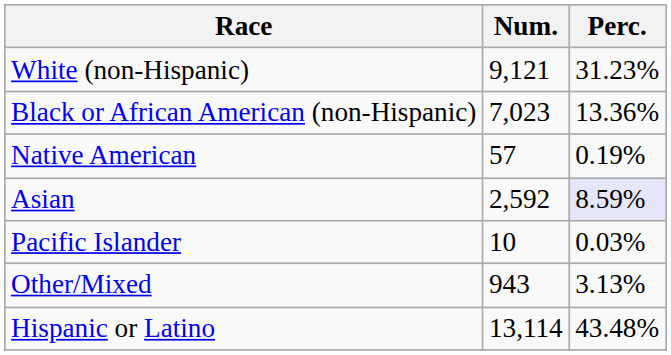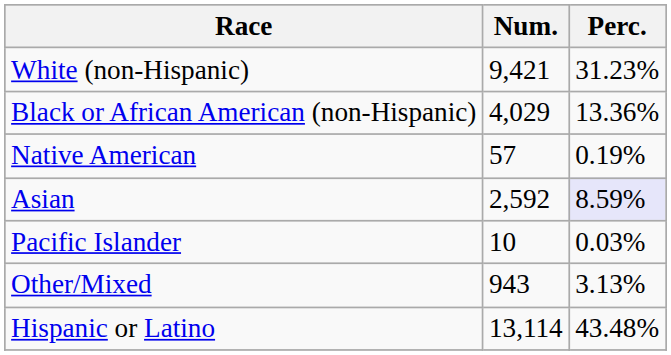 <table class="wikitable">
 <tr>
 <th>Race</th>
 <th>Num.</th>
 <th>Perc.</th>
 </tr>
 <tr>
 <td><a href='#'>White</a> (non-Hispanic)</td>
-<td>9,121</td>
+<td>9,421</td>
 <td>31.23%</td>
 </tr>
 <tr>
 <td><a href='#'>Black or African American</a> (non-Hispanic)</td>
-<td>7,023</td>
+<td>4,029</td>
 <td>13.36%</td>
 </tr>
 <tr>
 <td><a href='#'>Native American</a></td>
 <td>57</td>
 <td>0.19%</td>
 </tr>
 <tr>
 <td><a href='#'>Asian</a></td>
 <td>2,592</td>
 <td style="background: lavender;">8.59%</td>
 </tr>
 <tr>
 <td><a href='#'>Pacific Islander</a></td>
 <td>10</td>
 <td>0.03%</td>
 </tr>
 <tr>
 <td><a href='#'>Other/Mixed</a></td>
 <td>943</td>
 <td>3.13%</td>
 </tr>
 <tr>
 <td><a href='#'>Hispanic</a> or <a href='#'>Latino</a></td>
 <td>13,114</td>
 <td>43.48%</td>
 </tr>
 </table>
